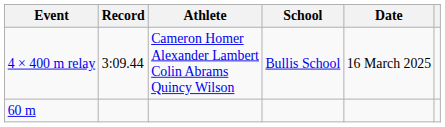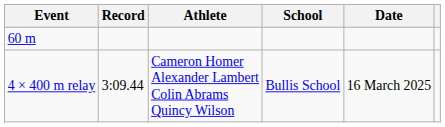 <table class=wikitable style="font-size: 95%;">
 <tr>
 <th>Event</th>
 <th>Record</th>
 <th>Athlete</th>
 <th>School</th>
 <th>Date</th>
 <th></th>
 </tr>
 <tr>
+<td><a href='#'>60 m</a></td>
+<td></td>
+<td></td>
+<td></td>
+<td></td>
+<td></td>
+</tr>
+<tr>
 <td><a href='#'>4 × 400 m relay</a></td>
 <td>3:09.44</td>
 <td><a href='#'>Cameron Homer</a><br><a href='#'>Alexander Lambert</a><br><a href='#'>Colin Abrams</a><br><a href='#'>Quincy Wilson</a></td>
 <td><a href='#'>Bullis School</a></td>
 <td>16 March 2025</td>
 <td></td>
 </tr>
-<tr>
-<td><a href='#'>60 m</a></td>
-<td></td>
-<td></td>
-<td></td>
-<td></td>
-<td></td>
-</tr>
 </table>
